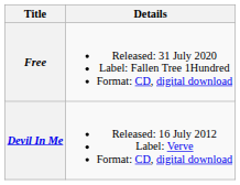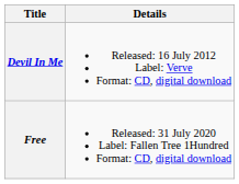 <table class="wikitable plainrowheaders" style="text-align:center;">
 <tr>
 <th scope="col">Title</th>
 <th scope="col">Details</th>
 </tr>
 <tr>
+<th scope="row"><em><a href='#'>Devil In Me</a></em></th>
+<td><br><ul><li>Released: 16 July 2012</li><li>Label: <a href='#'>Verve</a></li><li>Format: <a href='#'>CD</a>, <a href='#'>digital download</a></li></ul></td>
+</tr>
+<tr>
 <th scope="row"><em>Free</em></th>
 <td><br><ul><li>Released: 31 July 2020</li><li>Label: Fallen Tree 1Hundred</li><li>Format: <a href='#'>CD</a>, <a href='#'>digital download</a></li></ul></td>
 </tr>
-<tr>
-<th scope="row"><em><a href='#'>Devil In Me</a></em></th>
-<td><br><ul><li>Released: 16 July 2012</li><li>Label: <a href='#'>Verve</a></li><li>Format: <a href='#'>CD</a>, <a href='#'>digital download</a></li></ul></td>
-</tr>
 </table>
